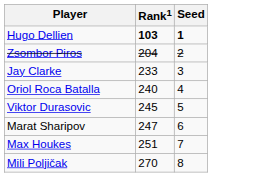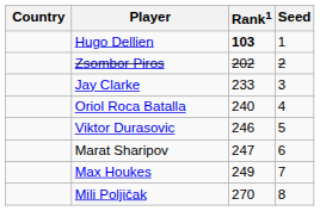 <table class="sortable wikitable">
 <tr>
+<th width="70">Country</th>
 <th width="175">Player</th>
 <th>Rank<sup>1</sup></th>
 <th>Seed</th>
 </tr>
 <tr>
+<td></td>
 <td><a href='#'>Hugo Dellien</a></td>
 <td><strong>103</strong></td>
-<td><strong>1</strong></td>
+<td>1</td>
 </tr>
 <tr>
+<td><s></s></td>
 <td><s><a href='#'>Zsombor Piros</a></s></td>
-<td><s>204</s></td>
+<td><s>202</s></td>
 <td><s>2</s></td>
 </tr>
 <tr>
+<td></td>
 <td><a href='#'>Jay Clarke</a></td>
 <td>233</td>
 <td>3</td>
 </tr>
 <tr>
+<td></td>
 <td><a href='#'>Oriol Roca Batalla</a></td>
 <td>240</td>
 <td>4</td>
 </tr>
 <tr>
+<td></td>
 <td><a href='#'>Viktor Durasovic</a></td>
-<td>245</td>
+<td>246</td>
 <td>5</td>
 </tr>
 <tr>
+<td></td>
 <td>Marat Sharipov</td>
 <td>247</td>
 <td>6</td>
 </tr>
 <tr>
+<td></td>
 <td><a href='#'>Max Houkes</a></td>
-<td>251</td>
+<td>249</td>
 <td>7</td>
 </tr>
 <tr>
+<td></td>
 <td><a href='#'>Mili Poljičak</a></td>
 <td>270</td>
 <td>8</td>
 </tr>
 </table>
